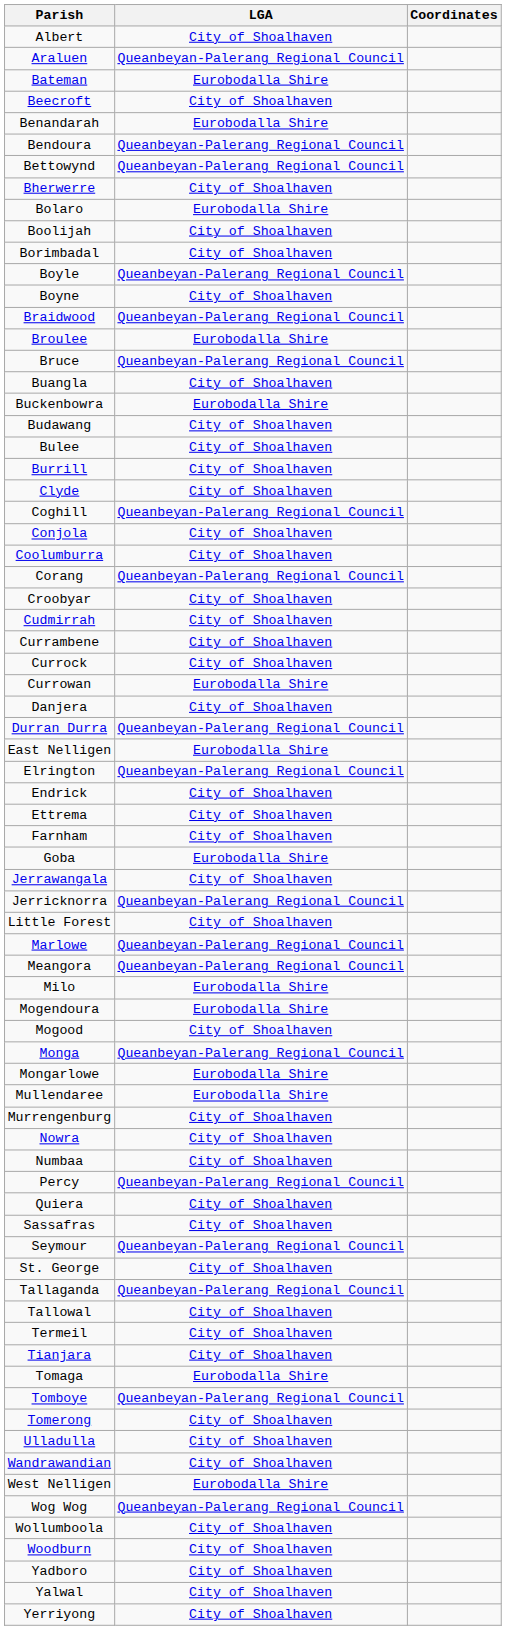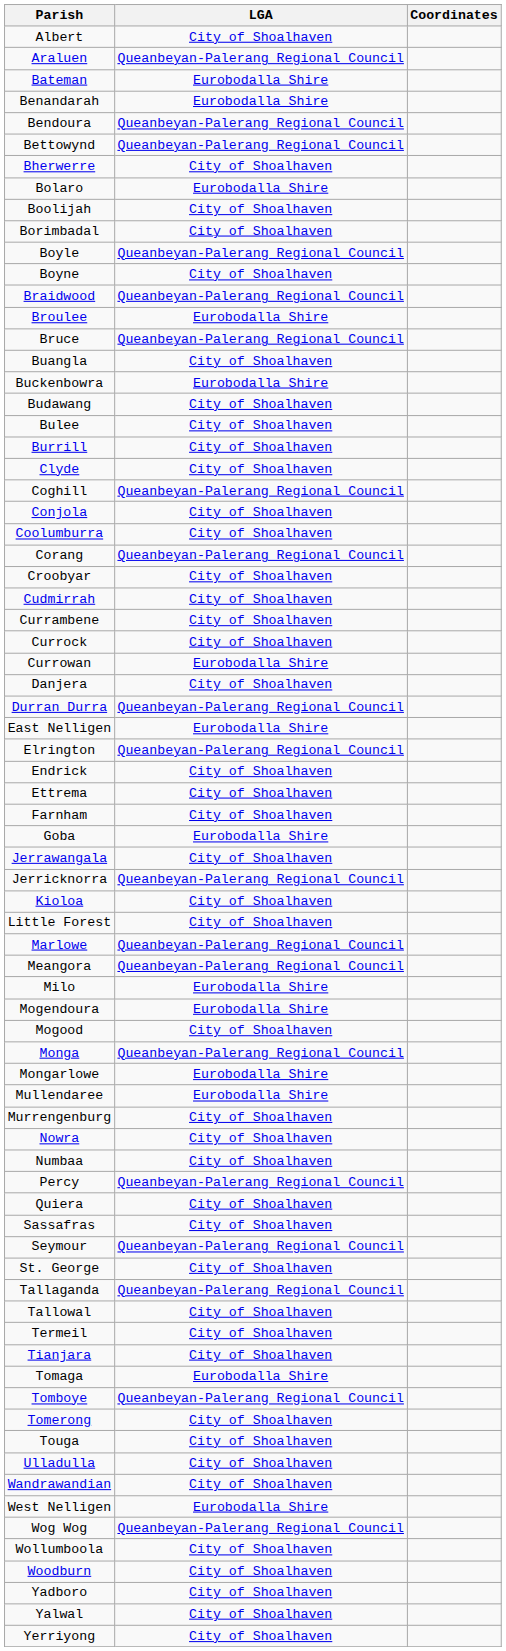 <table class="wikitable" style="text-align:center">
 <tr>
 <th>Parish</th>
 <th>LGA</th>
 <th>Coordinates</th>
 </tr>
 <tr>
 <td>Albert</td>
 <td><a href='#'>City of Shoalhaven</a></td>
 <td></td>
 </tr>
 <tr>
 <td><a href='#'>Araluen</a></td>
 <td><a href='#'>Queanbeyan-Palerang Regional Council</a></td>
 <td></td>
 </tr>
 <tr>
 <td><a href='#'>Bateman</a></td>
 <td><a href='#'>Eurobodalla Shire</a></td>
-<td></td>
-</tr>
-<tr>
-<td><a href='#'>Beecroft</a></td>
-<td><a href='#'>City of Shoalhaven</a></td>
 <td></td>
 </tr>
 <tr>
 <td>Benandarah</td>
 <td><a href='#'>Eurobodalla Shire</a></td>
 <td></td>
 </tr>
 <tr>
 <td>Bendoura</td>
 <td><a href='#'>Queanbeyan-Palerang Regional Council</a></td>
 <td></td>
 </tr>
 <tr>
 <td>Bettowynd</td>
 <td><a href='#'>Queanbeyan-Palerang Regional Council</a></td>
 <td></td>
 </tr>
 <tr>
 <td><a href='#'>Bherwerre</a></td>
 <td><a href='#'>City of Shoalhaven</a></td>
 <td></td>
 </tr>
 <tr>
 <td>Bolaro</td>
 <td><a href='#'>Eurobodalla Shire</a></td>
 <td></td>
 </tr>
 <tr>
 <td>Boolijah</td>
 <td><a href='#'>City of Shoalhaven</a></td>
 <td></td>
 </tr>
 <tr>
 <td>Borimbadal</td>
 <td><a href='#'>City of Shoalhaven</a></td>
 <td></td>
 </tr>
 <tr>
 <td>Boyle</td>
 <td><a href='#'>Queanbeyan-Palerang Regional Council</a></td>
 <td></td>
 </tr>
 <tr>
 <td>Boyne</td>
 <td><a href='#'>City of Shoalhaven</a></td>
 <td></td>
 </tr>
 <tr>
 <td><a href='#'>Braidwood</a></td>
 <td><a href='#'>Queanbeyan-Palerang Regional Council</a></td>
 <td></td>
 </tr>
 <tr>
 <td><a href='#'>Broulee</a></td>
 <td><a href='#'>Eurobodalla Shire</a></td>
 <td></td>
 </tr>
 <tr>
 <td>Bruce</td>
 <td><a href='#'>Queanbeyan-Palerang Regional Council</a></td>
 <td></td>
 </tr>
 <tr>
 <td>Buangla</td>
 <td><a href='#'>City of Shoalhaven</a></td>
 <td></td>
 </tr>
 <tr>
 <td>Buckenbowra</td>
 <td><a href='#'>Eurobodalla Shire</a></td>
 <td></td>
 </tr>
 <tr>
 <td>Budawang</td>
 <td><a href='#'>City of Shoalhaven</a></td>
 <td></td>
 </tr>
 <tr>
 <td>Bulee</td>
 <td><a href='#'>City of Shoalhaven</a></td>
 <td></td>
 </tr>
 <tr>
 <td><a href='#'>Burrill</a></td>
 <td><a href='#'>City of Shoalhaven</a></td>
 <td></td>
 </tr>
 <tr>
 <td><a href='#'>Clyde</a></td>
 <td><a href='#'>City of Shoalhaven</a></td>
 <td></td>
 </tr>
 <tr>
 <td>Coghill</td>
 <td><a href='#'>Queanbeyan-Palerang Regional Council</a></td>
 <td></td>
 </tr>
 <tr>
 <td><a href='#'>Conjola</a></td>
 <td><a href='#'>City of Shoalhaven</a></td>
 <td></td>
 </tr>
 <tr>
 <td><a href='#'>Coolumburra</a></td>
 <td><a href='#'>City of Shoalhaven</a></td>
 <td></td>
 </tr>
 <tr>
 <td>Corang</td>
 <td><a href='#'>Queanbeyan-Palerang Regional Council</a></td>
 <td></td>
 </tr>
 <tr>
 <td>Croobyar</td>
 <td><a href='#'>City of Shoalhaven</a></td>
 <td></td>
 </tr>
 <tr>
 <td><a href='#'>Cudmirrah</a></td>
 <td><a href='#'>City of Shoalhaven</a></td>
 <td></td>
 </tr>
 <tr>
 <td>Currambene</td>
 <td><a href='#'>City of Shoalhaven</a></td>
 <td></td>
 </tr>
 <tr>
 <td>Currock</td>
 <td><a href='#'>City of Shoalhaven</a></td>
 <td></td>
 </tr>
 <tr>
 <td>Currowan</td>
 <td><a href='#'>Eurobodalla Shire</a></td>
 <td></td>
 </tr>
 <tr>
 <td>Danjera</td>
 <td><a href='#'>City of Shoalhaven</a></td>
 <td></td>
 </tr>
 <tr>
 <td><a href='#'>Durran Durra</a></td>
 <td><a href='#'>Queanbeyan-Palerang Regional Council</a></td>
 <td></td>
 </tr>
 <tr>
 <td>East Nelligen</td>
 <td><a href='#'>Eurobodalla Shire</a></td>
 <td></td>
 </tr>
 <tr>
 <td>Elrington</td>
 <td><a href='#'>Queanbeyan-Palerang Regional Council</a></td>
 <td></td>
 </tr>
 <tr>
 <td>Endrick</td>
 <td><a href='#'>City of Shoalhaven</a></td>
 <td></td>
 </tr>
 <tr>
 <td>Ettrema</td>
 <td><a href='#'>City of Shoalhaven</a></td>
 <td></td>
 </tr>
 <tr>
 <td>Farnham</td>
 <td><a href='#'>City of Shoalhaven</a></td>
 <td></td>
 </tr>
 <tr>
 <td>Goba</td>
 <td><a href='#'>Eurobodalla Shire</a></td>
 <td></td>
 </tr>
 <tr>
 <td><a href='#'>Jerrawangala</a></td>
 <td><a href='#'>City of Shoalhaven</a></td>
 <td></td>
 </tr>
 <tr>
 <td>Jerricknorra</td>
 <td><a href='#'>Queanbeyan-Palerang Regional Council</a></td>
 <td></td>
 </tr>
 <tr>
+<td><a href='#'>Kioloa</a></td>
+<td><a href='#'>City of Shoalhaven</a></td>
+<td></td>
+</tr>
+<tr>
 <td>Little Forest</td>
 <td><a href='#'>City of Shoalhaven</a></td>
 <td></td>
 </tr>
 <tr>
 <td><a href='#'>Marlowe</a></td>
 <td><a href='#'>Queanbeyan-Palerang Regional Council</a></td>
 <td></td>
 </tr>
 <tr>
 <td>Meangora</td>
 <td><a href='#'>Queanbeyan-Palerang Regional Council</a></td>
 <td></td>
 </tr>
 <tr>
 <td>Milo</td>
 <td><a href='#'>Eurobodalla Shire</a></td>
 <td></td>
 </tr>
 <tr>
 <td>Mogendoura</td>
 <td><a href='#'>Eurobodalla Shire</a></td>
 <td></td>
 </tr>
 <tr>
 <td>Mogood</td>
 <td><a href='#'>City of Shoalhaven</a></td>
 <td></td>
 </tr>
 <tr>
 <td><a href='#'>Monga</a></td>
 <td><a href='#'>Queanbeyan-Palerang Regional Council</a></td>
 <td></td>
 </tr>
 <tr>
 <td>Mongarlowe</td>
 <td><a href='#'>Eurobodalla Shire</a></td>
 <td></td>
 </tr>
 <tr>
 <td>Mullendaree</td>
 <td><a href='#'>Eurobodalla Shire</a></td>
 <td></td>
 </tr>
 <tr>
 <td>Murrengenburg</td>
 <td><a href='#'>City of Shoalhaven</a></td>
 <td></td>
 </tr>
 <tr>
 <td><a href='#'>Nowra</a></td>
 <td><a href='#'>City of Shoalhaven</a></td>
 <td></td>
 </tr>
 <tr>
 <td>Numbaa</td>
 <td><a href='#'>City of Shoalhaven</a></td>
 <td></td>
 </tr>
 <tr>
 <td>Percy</td>
 <td><a href='#'>Queanbeyan-Palerang Regional Council</a></td>
 <td></td>
 </tr>
 <tr>
 <td>Quiera</td>
 <td><a href='#'>City of Shoalhaven</a></td>
 <td></td>
 </tr>
 <tr>
 <td>Sassafras</td>
 <td><a href='#'>City of Shoalhaven</a></td>
 <td></td>
 </tr>
 <tr>
 <td>Seymour</td>
 <td><a href='#'>Queanbeyan-Palerang Regional Council</a></td>
 <td></td>
 </tr>
 <tr>
 <td>St. George</td>
 <td><a href='#'>City of Shoalhaven</a></td>
 <td></td>
 </tr>
 <tr>
 <td>Tallaganda</td>
 <td><a href='#'>Queanbeyan-Palerang Regional Council</a></td>
 <td></td>
 </tr>
 <tr>
 <td>Tallowal</td>
 <td><a href='#'>City of Shoalhaven</a></td>
 <td></td>
 </tr>
 <tr>
 <td>Termeil</td>
 <td><a href='#'>City of Shoalhaven</a></td>
 <td></td>
 </tr>
 <tr>
 <td><a href='#'>Tianjara</a></td>
 <td><a href='#'>City of Shoalhaven</a></td>
 <td></td>
 </tr>
 <tr>
 <td>Tomaga</td>
 <td><a href='#'>Eurobodalla Shire</a></td>
 <td></td>
 </tr>
 <tr>
 <td><a href='#'>Tomboye</a></td>
 <td><a href='#'>Queanbeyan-Palerang Regional Council</a></td>
 <td></td>
 </tr>
 <tr>
 <td><a href='#'>Tomerong</a></td>
 <td><a href='#'>City of Shoalhaven</a></td>
 <td></td>
 </tr>
 <tr>
+<td>Touga</td>
+<td><a href='#'>City of Shoalhaven</a></td>
+<td></td>
+</tr>
+<tr>
 <td><a href='#'>Ulladulla</a></td>
 <td><a href='#'>City of Shoalhaven</a></td>
 <td></td>
 </tr>
 <tr>
 <td><a href='#'>Wandrawandian</a></td>
 <td><a href='#'>City of Shoalhaven</a></td>
 <td></td>
 </tr>
 <tr>
 <td>West Nelligen</td>
 <td><a href='#'>Eurobodalla Shire</a></td>
 <td></td>
 </tr>
 <tr>
 <td>Wog Wog</td>
 <td><a href='#'>Queanbeyan-Palerang Regional Council</a></td>
 <td></td>
 </tr>
 <tr>
 <td>Wollumboola</td>
 <td><a href='#'>City of Shoalhaven</a></td>
 <td></td>
 </tr>
 <tr>
 <td><a href='#'>Woodburn</a></td>
 <td><a href='#'>City of Shoalhaven</a></td>
 <td></td>
 </tr>
 <tr>
 <td>Yadboro</td>
 <td><a href='#'>City of Shoalhaven</a></td>
 <td></td>
 </tr>
 <tr>
 <td>Yalwal</td>
 <td><a href='#'>City of Shoalhaven</a></td>
 <td></td>
 </tr>
 <tr>
 <td>Yerriyong</td>
 <td><a href='#'>City of Shoalhaven</a></td>
 <td></td>
 </tr>
 </table>
